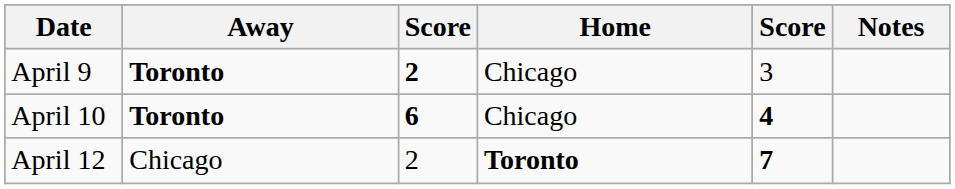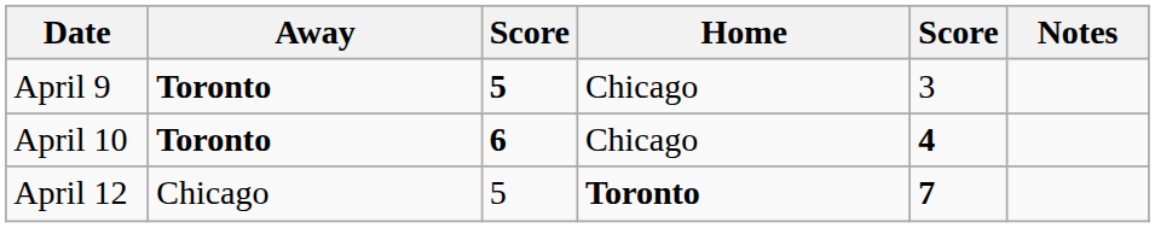 <table class="wikitable">
 <tr>
 <th bgcolor="#DDDDFF" width="60">Date</th>
 <th bgcolor="#DDDDFF" width="150">Away</th>
 <th bgcolor="#DDDDFF" width="5">Score</th>
 <th bgcolor="#DDDDFF" width="150">Home</th>
 <th bgcolor="#DDDDFF" width="5">Score</th>
 <th bgcolor="#DDDDFF" width="60">Notes</th>
 </tr>
 <tr>
 <td>April 9</td>
 <td><strong>Toronto </strong></td>
-<td><strong>2</strong></td>
+<td><strong>5</strong></td>
 <td>Chicago</td>
 <td>3</td>
 <td></td>
 </tr>
 <tr>
 <td>April 10</td>
 <td><strong>Toronto </strong></td>
 <td><strong>6</strong></td>
 <td>Chicago</td>
 <td><strong>4</strong></td>
 <td></td>
 </tr>
 <tr>
 <td>April 12</td>
 <td>Chicago</td>
-<td>2</td>
+<td>5</td>
 <td><strong>Toronto </strong></td>
 <td><strong>7</strong></td>
 <td></td>
 </tr>
 </table>
